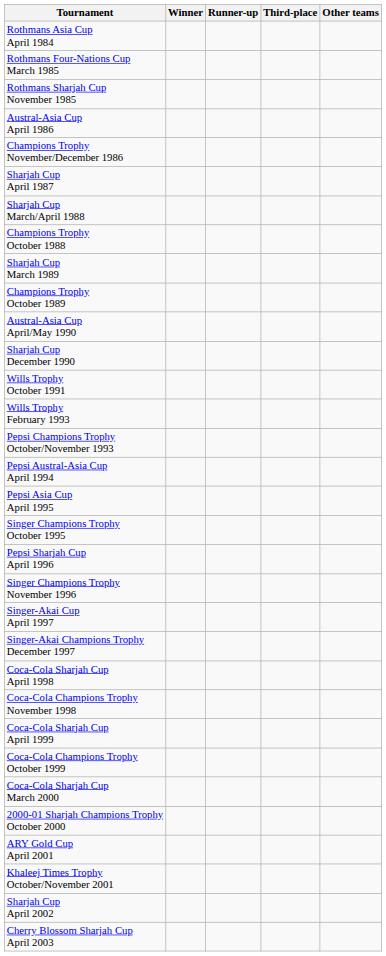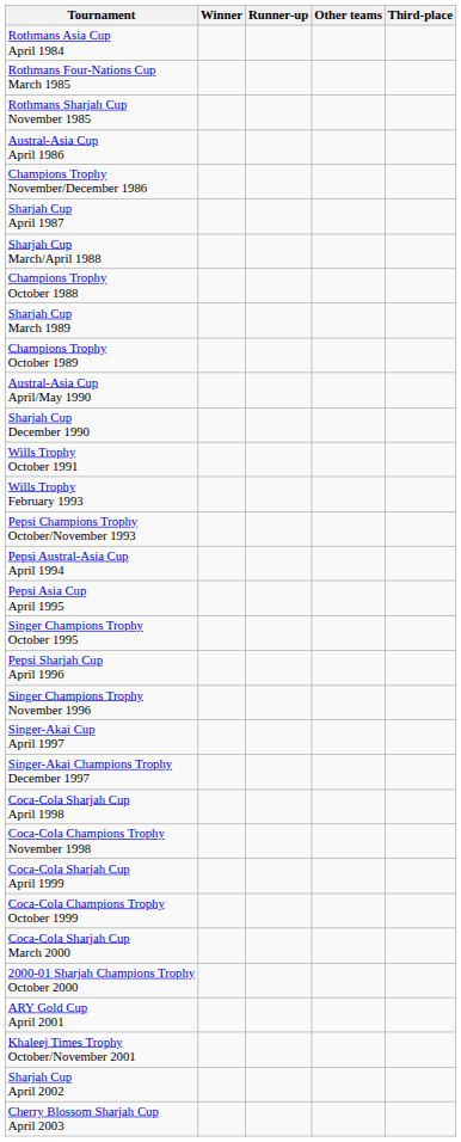 <table class="wikitable">
 <tr>
 <th>Tournament</th>
 <th>Winner</th>
 <th>Runner-up</th>
+<th>Other teams</th>
 <th>Third-place</th>
-<th>Other teams</th>
 </tr>
 <tr>
 <td><a href='#'>Rothmans Asia Cup</a><br>April 1984</td>
 <td></td>
 <td></td>
 <td></td>
 <td></td>
 </tr>
 <tr>
 <td><a href='#'>Rothmans Four-Nations Cup</a><br>March 1985</td>
 <td></td>
 <td></td>
 <td></td>
 <td></td>
 </tr>
 <tr>
 <td><a href='#'>Rothmans Sharjah Cup</a><br>November 1985</td>
 <td></td>
 <td></td>
 <td></td>
 <td></td>
 </tr>
 <tr>
 <td><a href='#'>Austral-Asia Cup</a><br>April 1986</td>
 <td></td>
 <td></td>
+<td></td>
 <td><br></td>
-<td></td>
 </tr>
 <tr>
 <td><a href='#'>Champions Trophy</a><br>November/December 1986</td>
 <td></td>
 <td></td>
 <td></td>
 <td></td>
 </tr>
 <tr>
 <td><a href='#'>Sharjah Cup</a><br>April 1987</td>
 <td></td>
 <td></td>
 <td></td>
 <td></td>
 </tr>
 <tr>
 <td><a href='#'>Sharjah Cup</a><br>March/April 1988</td>
 <td></td>
 <td></td>
 <td></td>
 <td></td>
 </tr>
 <tr>
 <td><a href='#'>Champions Trophy</a><br>October 1988</td>
 <td></td>
 <td></td>
 <td></td>
 <td></td>
 </tr>
 <tr>
 <td><a href='#'>Sharjah Cup</a><br>March 1989</td>
 <td></td>
 <td></td>
 <td></td>
 <td></td>
 </tr>
 <tr>
 <td><a href='#'>Champions Trophy</a><br>October 1989</td>
 <td></td>
 <td></td>
 <td></td>
 <td></td>
 </tr>
 <tr>
 <td><a href='#'>Austral-Asia Cup</a><br>April/May 1990</td>
 <td></td>
 <td></td>
 <td><br></td>
 <td><br></td>
 </tr>
 <tr>
 <td><a href='#'>Sharjah Cup</a><br>December 1990</td>
 <td></td>
 <td></td>
 <td></td>
 <td></td>
 </tr>
 <tr>
 <td><a href='#'>Wills Trophy</a><br>October 1991</td>
 <td></td>
 <td></td>
 <td></td>
 <td></td>
 </tr>
 <tr>
 <td><a href='#'>Wills Trophy</a><br>February 1993</td>
 <td></td>
 <td></td>
 <td></td>
 <td></td>
 </tr>
 <tr>
 <td><a href='#'>Pepsi Champions Trophy</a><br>October/November 1993</td>
 <td></td>
 <td></td>
 <td></td>
 <td></td>
 </tr>
 <tr>
 <td><a href='#'>Pepsi Austral-Asia Cup</a><br>April 1994</td>
 <td></td>
 <td></td>
 <td><br></td>
 <td><br></td>
 </tr>
 <tr>
 <td><a href='#'>Pepsi Asia Cup</a><br>April 1995</td>
 <td></td>
 <td></td>
 <td></td>
 <td></td>
 </tr>
 <tr>
 <td><a href='#'>Singer Champions Trophy</a><br>October 1995</td>
 <td></td>
 <td></td>
 <td></td>
 <td></td>
 </tr>
 <tr>
 <td><a href='#'>Pepsi Sharjah Cup</a><br>April 1996</td>
 <td></td>
 <td></td>
 <td></td>
 <td></td>
 </tr>
 <tr>
 <td><a href='#'>Singer Champions Trophy</a><br>November 1996</td>
 <td></td>
 <td></td>
 <td></td>
 <td></td>
 </tr>
 <tr>
 <td><a href='#'>Singer-Akai Cup</a><br>April 1997</td>
 <td></td>
 <td></td>
 <td></td>
 <td></td>
 </tr>
 <tr>
 <td><a href='#'>Singer-Akai Champions Trophy</a><br>December 1997</td>
 <td></td>
 <td></td>
 <td></td>
 <td></td>
 </tr>
 <tr>
 <td><a href='#'>Coca-Cola Sharjah Cup</a><br>April 1998</td>
 <td></td>
 <td></td>
 <td></td>
 <td></td>
 </tr>
 <tr>
 <td><a href='#'>Coca-Cola Champions Trophy</a><br>November 1998</td>
 <td></td>
 <td></td>
 <td></td>
 <td></td>
 </tr>
 <tr>
 <td><a href='#'>Coca-Cola Sharjah Cup</a><br>April 1999</td>
 <td></td>
 <td></td>
 <td></td>
 <td></td>
 </tr>
 <tr>
 <td><a href='#'>Coca-Cola Champions Trophy</a><br>October 1999</td>
 <td></td>
 <td></td>
 <td></td>
 <td></td>
 </tr>
 <tr>
 <td><a href='#'>Coca-Cola Sharjah Cup</a><br>March 2000</td>
 <td></td>
 <td></td>
 <td></td>
 <td></td>
 </tr>
 <tr>
 <td><a href='#'>2000-01 Sharjah Champions Trophy</a><br>October 2000</td>
 <td></td>
 <td></td>
 <td></td>
 <td></td>
 </tr>
 <tr>
 <td><a href='#'>ARY Gold Cup</a><br>April 2001</td>
 <td></td>
 <td></td>
 <td></td>
 <td></td>
 </tr>
 <tr>
 <td><a href='#'>Khaleej Times Trophy</a><br>October/November 2001</td>
 <td></td>
 <td></td>
 <td></td>
 <td></td>
 </tr>
 <tr>
 <td><a href='#'>Sharjah Cup</a><br>April 2002</td>
 <td></td>
 <td></td>
 <td></td>
 <td></td>
 </tr>
 <tr>
 <td><a href='#'>Cherry Blossom Sharjah Cup</a><br>April 2003</td>
 <td></td>
 <td></td>
 <td></td>
 <td></td>
 </tr>
 </table>
